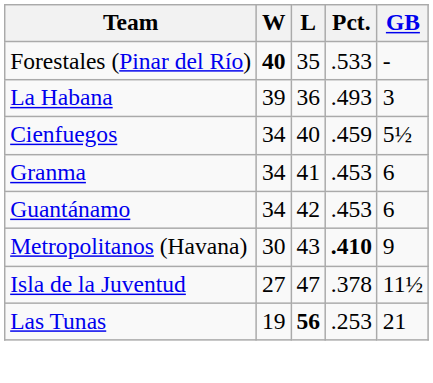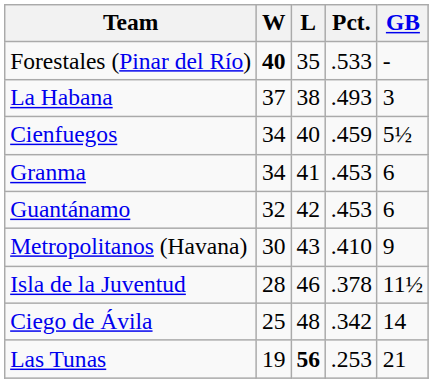 <table class="wikitable">
 <tr>
 <th>Team</th>
 <th>W</th>
 <th>L</th>
 <th>Pct.</th>
 <th><a href='#'>GB</a></th>
 </tr>
 <tr>
 <td>Forestales (<a href='#'>Pinar del Río</a>)</td>
 <td><strong>40</strong></td>
 <td>35</td>
 <td>.533</td>
 <td>-</td>
 </tr>
 <tr>
 <td><a href='#'>La Habana</a></td>
-<td>39</td>
-<td>36</td>
+<td>37</td>
+<td>38</td>
 <td>.493</td>
 <td>3</td>
 </tr>
 <tr>
 <td><a href='#'>Cienfuegos</a></td>
 <td>34</td>
 <td>40</td>
 <td>.459</td>
 <td>5½</td>
 </tr>
 <tr>
 <td><a href='#'>Granma</a></td>
 <td>34</td>
 <td>41</td>
 <td>.453</td>
 <td>6</td>
 </tr>
 <tr>
 <td><a href='#'>Guantánamo</a></td>
-<td>34</td>
+<td>32</td>
 <td>42</td>
 <td>.453</td>
 <td>6</td>
 </tr>
 <tr>
 <td><a href='#'>Metropolitanos</a> (Havana)</td>
 <td>30</td>
 <td>43</td>
-<td><strong>.410</strong></td>
+<td>.410</td>
 <td>9</td>
 </tr>
 <tr>
 <td><a href='#'>Isla de la Juventud</a></td>
-<td>27</td>
-<td>47</td>
+<td>28</td>
+<td>46</td>
 <td>.378</td>
 <td>11½</td>
+</tr>
+<tr>
+<td><a href='#'>Ciego de Ávila</a></td>
+<td>25</td>
+<td>48</td>
+<td>.342</td>
+<td>14</td>
 </tr>
 <tr>
 <td><a href='#'>Las Tunas</a></td>
 <td>19</td>
 <td><strong>56</strong></td>
 <td>.253</td>
 <td>21</td>
 </tr>
 </table>
